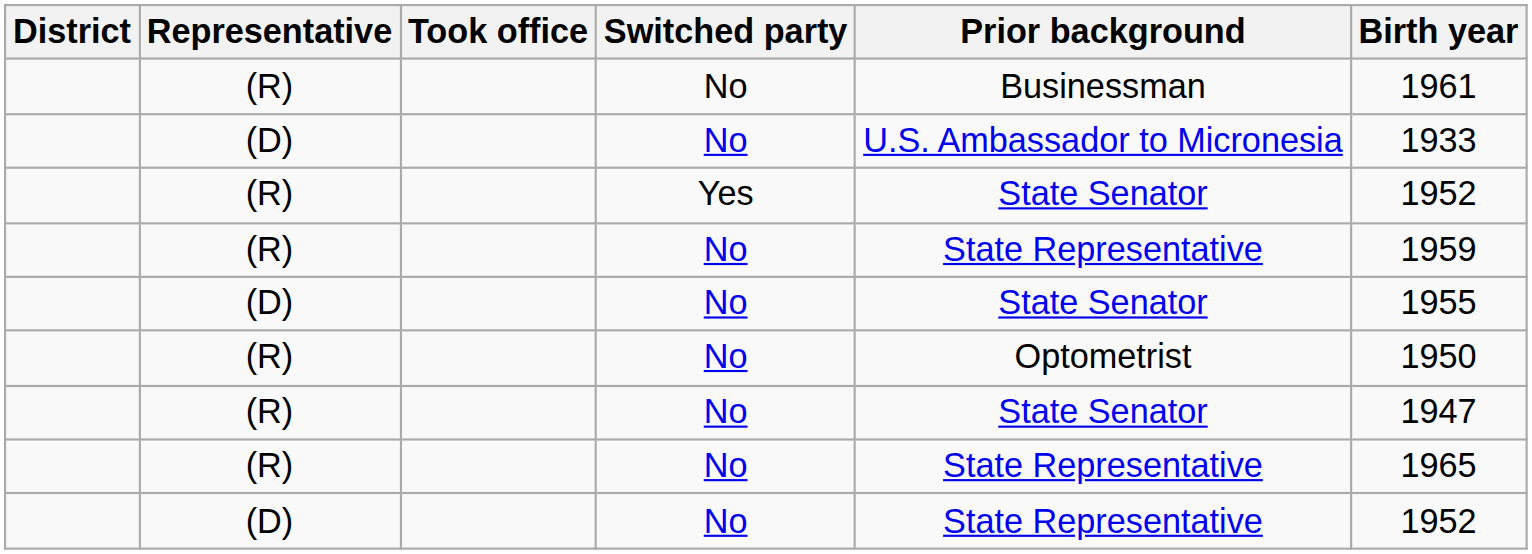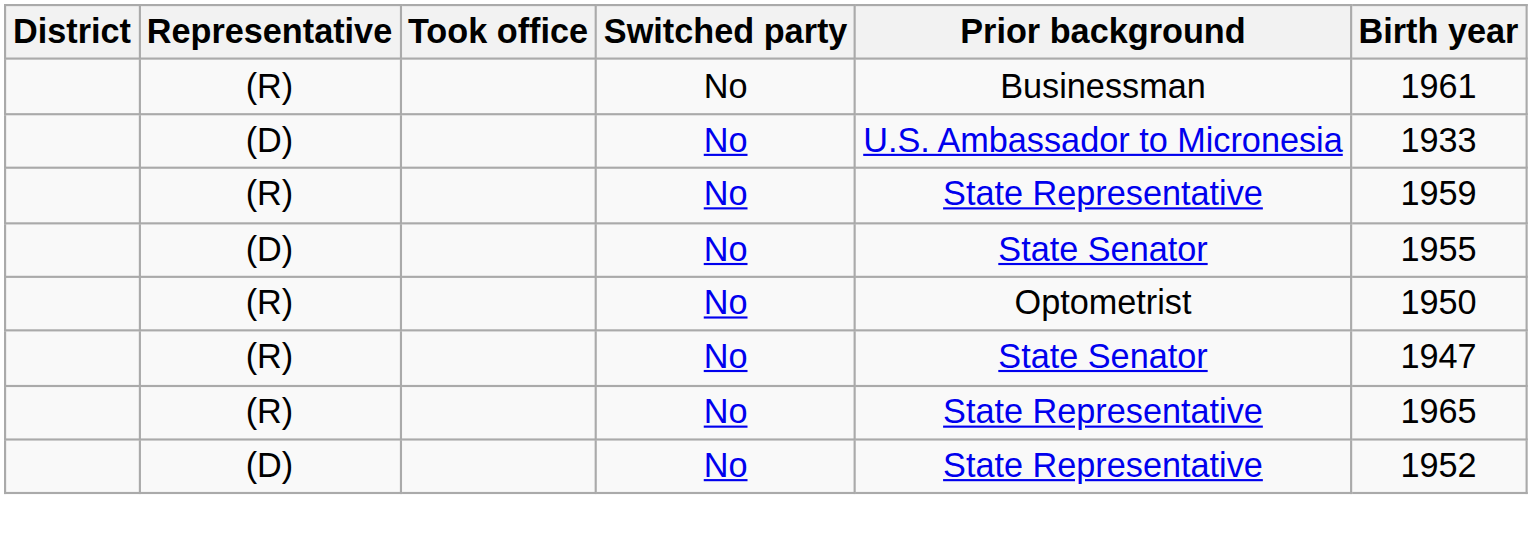 <table class="sortable wikitable" style="text-align:center">
 <tr>
 <th>District</th>
 <th>Representative</th>
 <th>Took office</th>
 <th>Switched party</th>
 <th>Prior background</th>
 <th>Birth year</th>
 </tr>
 <tr>
 <td></td>
 <td> (R)</td>
 <td></td>
 <td>No</td>
 <td>Businessman</td>
 <td>1961</td>
 </tr>
 <tr>
 <td></td>
 <td> (D)</td>
 <td></td>
 <td><a href='#'>No</a></td>
 <td><a href='#'>U.S. Ambassador to Micronesia</a></td>
 <td>1933</td>
-</tr>
-<tr>
-<td></td>
-<td> (R)</td>
-<td></td>
-<td>Yes</td>
-<td><a href='#'>State Senator</a></td>
-<td>1952</td>
 </tr>
 <tr>
 <td></td>
 <td> (R)</td>
 <td></td>
 <td><a href='#'>No</a></td>
 <td><a href='#'>State Representative</a></td>
 <td>1959</td>
 </tr>
 <tr>
 <td></td>
 <td> (D)</td>
 <td></td>
 <td><a href='#'>No</a></td>
 <td><a href='#'>State Senator</a></td>
 <td>1955</td>
 </tr>
 <tr>
 <td></td>
 <td> (R)</td>
 <td></td>
 <td><a href='#'>No</a></td>
 <td>Optometrist</td>
 <td>1950</td>
 </tr>
 <tr>
 <td></td>
 <td> (R)</td>
 <td></td>
 <td><a href='#'>No</a></td>
 <td><a href='#'>State Senator</a></td>
 <td>1947</td>
 </tr>
 <tr>
 <td></td>
 <td> (R)</td>
 <td></td>
 <td><a href='#'>No</a></td>
 <td><a href='#'>State Representative</a></td>
 <td>1965</td>
 </tr>
 <tr>
 <td></td>
 <td> (D)</td>
 <td></td>
 <td><a href='#'>No</a></td>
 <td><a href='#'>State Representative</a></td>
 <td>1952</td>
 </tr>
 </table>
